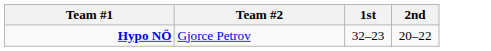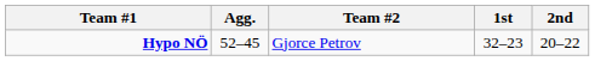 <table class=wikitable style="text-align:center">
 <tr>
 <th width=200>Team #1</th>
+<th width=50>Agg.</th>
 <th width=200>Team #2</th>
 <th width=50>1st</th>
 <th width=50>2nd</th>
 </tr>
 <tr>
 <td align=right><strong><a href='#'>Hypo NÖ</a></strong> </td>
+<td>52–45</td>
 <td align=left> <a href='#'>Gjorce Petrov</a></td>
 <td align=center>32–23</td>
 <td align=center>20–22</td>
 </tr>
 </table>
